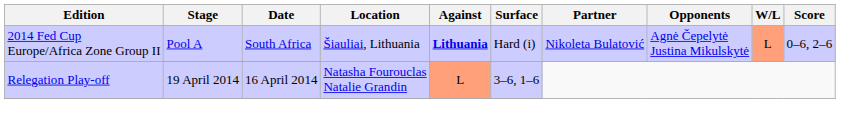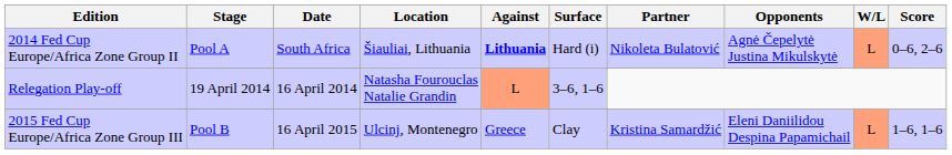 <table class=wikitable style=font-size:97%>
 <tr>
 <th>Edition</th>
 <th>Stage</th>
 <th>Date</th>
 <th>Location</th>
 <th>Against</th>
 <th>Surface</th>
 <th>Partner</th>
 <th>Opponents</th>
 <th>W/L</th>
 <th>Score</th>
 </tr>
 <tr style="background:#CCCCFF;">
 <td rowspan=2><a href='#'>2014 Fed Cup</a> <br> Europe/Africa Zone Group II</td>
 <td><a href='#'>Pool A</a></td>
 <td> <a href='#'>South Africa</a></td>
 <td rowspan=2><a href='#'>Šiauliai</a>, Lithuania</td>
 <td><strong> <a href='#'>Lithuania</a></strong></td>
 <td rowspan=2>Hard (i)</td>
 <td rowspan=2><a href='#'>Nikoleta Bulatović</a></td>
 <td><a href='#'>Agnė Čepelytė</a> <br> <a href='#'>Justina Mikulskytė</a></td>
 <td style="text-align:center; background:#ffa07a;">L</td>
 <td>0–6, 2–6</td>
 </tr>
 <tr>
 </tr>
 <tr style="background:#CCCCFF;">
 <td><a href='#'>Relegation Play-off</a></td>
 <td>19 April 2014</td>
 <td>16 April 2014</td>
 <td><a href='#'>Natasha Fourouclas</a> <br> <a href='#'>Natalie Grandin</a></td>
 <td style="text-align:center; background:#ffa07a;">L</td>
 <td>3–6, 1–6</td>
 </tr>
 <tr>
 </tr>
+<tr style="background:#CCCCFF;">
+<td><a href='#'>2015 Fed Cup</a> <br> Europe/Africa Zone Group III</td>
+<td><a href='#'>Pool B</a></td>
+<td>16 April 2015</td>
+<td><a href='#'>Ulcinj</a>, Montenegro</td>
+<td> <a href='#'>Greece</a></td>
+<td>Clay</td>
+<td><a href='#'>Kristina Samardžić</a></td>
+<td><a href='#'>Eleni Daniilidou</a> <br> <a href='#'>Despina Papamichail</a></td>
+<td style="text-align:center; background:#ffa07a;">L</td>
+<td>1–6, 1–6</td>
+</tr>
 </table>
